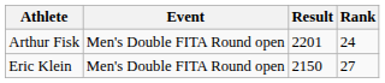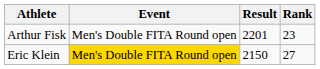 <table class="wikitable">
 <tr>
 <th>Athlete</th>
 <th>Event</th>
 <th>Result</th>
 <th>Rank</th>
 </tr>
 <tr>
 <td>Arthur Fisk</td>
 <td>Men's Double FITA Round open</td>
 <td>2201</td>
-<td>24</td>
+<td>23</td>
 </tr>
 <tr>
 <td>Eric Klein</td>
-<td>Men's Double FITA Round open</td>
+<td style="background: gold;">Men's Double FITA Round open</td>
 <td>2150</td>
 <td>27</td>
 </tr>
 </table>
